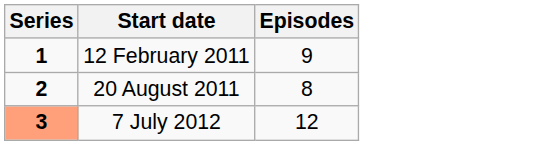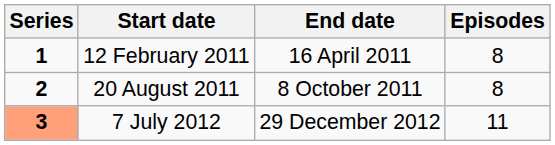 <table class="wikitable" style="text-align:center;">
 <tr>
 <th>Series</th>
 <th>Start date</th>
+<th>End date</th>
 <th>Episodes</th>
 </tr>
 <tr>
 <td><strong>1</strong></td>
 <td>12 February 2011</td>
-<td>9</td>
+<td>16 April 2011</td>
+<td>8</td>
 </tr>
 <tr>
 <td><strong>2</strong></td>
 <td>20 August 2011</td>
+<td>8 October 2011</td>
 <td>8</td>
 </tr>
 <tr>
 <td style="background: lightsalmon;"><strong>3</strong></td>
 <td>7 July 2012</td>
-<td>12</td>
+<td>29 December 2012</td>
+<td>11</td>
 </tr>
 </table>
